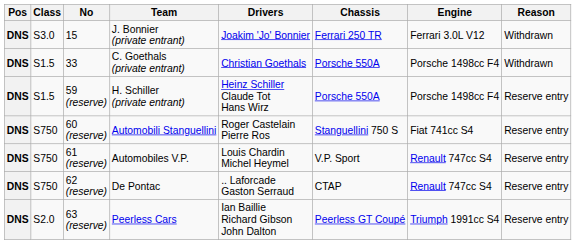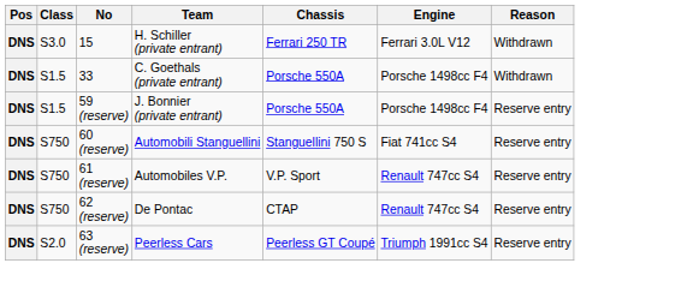 <table class="wikitable" style="font-size: 95%;">
 <tr>
 <th>Pos</th>
 <th>Class</th>
 <th>No</th>
 <th>Team</th>
-<th>Drivers</th>
 <th>Chassis</th>
 <th>Engine</th>
 <th>Reason</th>
 </tr>
 <tr>
 <th>DNS</th>
 <td>S3.0</td>
 <td>15</td>
-<td> J. Bonnier<br><em>(private entrant)</em></td>
-<td> <a href='#'>Joakim 'Jo' Bonnier</a></td>
+<td> H. Schiller<br><em>(private entrant)</em></td>
 <td><a href='#'>Ferrari 250 TR</a></td>
 <td>Ferrari 3.0L V12</td>
 <td>Withdrawn</td>
 </tr>
 <tr>
 <th>DNS</th>
 <td>S1.5</td>
 <td>33</td>
 <td> C. Goethals<br><em>(private entrant)</em></td>
-<td> <a href='#'>Christian Goethals</a></td>
 <td><a href='#'>Porsche 550A</a></td>
 <td>Porsche 1498cc F4</td>
 <td>Withdrawn</td>
 </tr>
 <tr>
 <th>DNS</th>
 <td>S1.5</td>
 <td>59<br><em>(reserve)</em></td>
-<td> H. Schiller<br><em>(private entrant)</em></td>
-<td> <a href='#'>Heinz Schiller</a><br> Claude Tot<br> Hans Wirz</td>
+<td> J. Bonnier<br><em>(private entrant)</em></td>
 <td><a href='#'>Porsche 550A</a></td>
 <td>Porsche 1498cc F4</td>
 <td>Reserve entry</td>
 </tr>
 <tr>
 <th>DNS</th>
 <td>S750</td>
 <td>60<br><em>(reserve)</em></td>
 <td> <a href='#'>Automobili Stanguellini</a></td>
-<td> Roger Castelain<br> Pierre Ros</td>
 <td><a href='#'>Stanguellini</a> 750 S</td>
 <td>Fiat 741cc S4</td>
 <td>Reserve entry</td>
 </tr>
 <tr>
 <th>DNS</th>
 <td>S750</td>
 <td>61<br><em>(reserve)</em></td>
 <td> Automobiles V.P.</td>
-<td> Louis Chardin<br> Michel Heymel</td>
 <td>V.P. Sport</td>
 <td><a href='#'>Renault</a> 747cc S4</td>
 <td>Reserve entry</td>
 </tr>
 <tr>
 <th>DNS</th>
 <td>S750</td>
 <td>62<br><em>(reserve)</em></td>
 <td> De Pontac</td>
-<td> .. Laforcade<br> Gaston Serraud</td>
 <td>CTAP</td>
 <td><a href='#'>Renault</a> 747cc S4</td>
 <td>Reserve entry</td>
 </tr>
 <tr>
 <th>DNS</th>
 <td>S2.0</td>
 <td>63<br><em>(reserve)</em></td>
 <td> <a href='#'>Peerless Cars</a></td>
-<td> Ian Baillie<br> Richard Gibson<br> John Dalton</td>
 <td><a href='#'>Peerless GT Coupé</a></td>
 <td><a href='#'>Triumph</a> 1991cc S4</td>
 <td>Reserve entry</td>
 </tr>
 </table>
